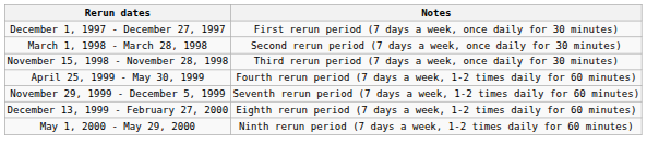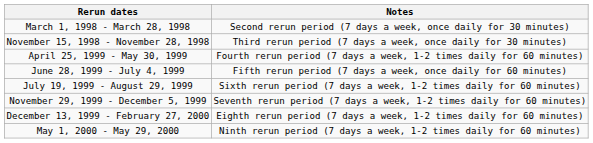 <table class="wikitable collapsible collapsed" style="text-align: center">
 <tr>
 <th>Rerun dates</th>
 <th>Notes</th>
-</tr>
-<tr>
-<td>December 1, 1997 - December 27, 1997</td>
-<td>First rerun period (7 days a week, once daily for 30 minutes)</td>
 </tr>
 <tr>
 <td>March 1, 1998 - March 28, 1998</td>
 <td>Second rerun period (7 days a week, once daily for 30 minutes)</td>
 </tr>
 <tr>
 <td>November 15, 1998 - November 28, 1998</td>
 <td>Third rerun period (7 days a week, once daily for 30 minutes)</td>
 </tr>
 <tr>
 <td>April 25, 1999 - May 30, 1999</td>
 <td>Fourth rerun period (7 days a week, 1-2 times daily for 60 minutes)</td>
 </tr>
 <tr>
+<td>June 28, 1999 - July 4, 1999</td>
+<td>Fifth rerun period (7 days a week, once daily for 60 minutes)</td>
+</tr>
+<tr>
+<td>July 19, 1999 - August 29, 1999</td>
+<td>Sixth rerun period (7 days a week, 1-2 times daily for 60 minutes)</td>
+</tr>
+<tr>
 <td>November 29, 1999 - December 5, 1999</td>
 <td>Seventh rerun period (7 days a week, 1-2 times daily for 60 minutes)</td>
 </tr>
 <tr>
 <td>December 13, 1999 - February 27, 2000</td>
 <td>Eighth rerun period (7 days a week, 1-2 times daily for 60 minutes)</td>
 </tr>
 <tr>
 <td>May 1, 2000 - May 29, 2000</td>
 <td>Ninth rerun period (7 days a week, 1-2 times daily for 60 minutes)</td>
 </tr>
 </table>
